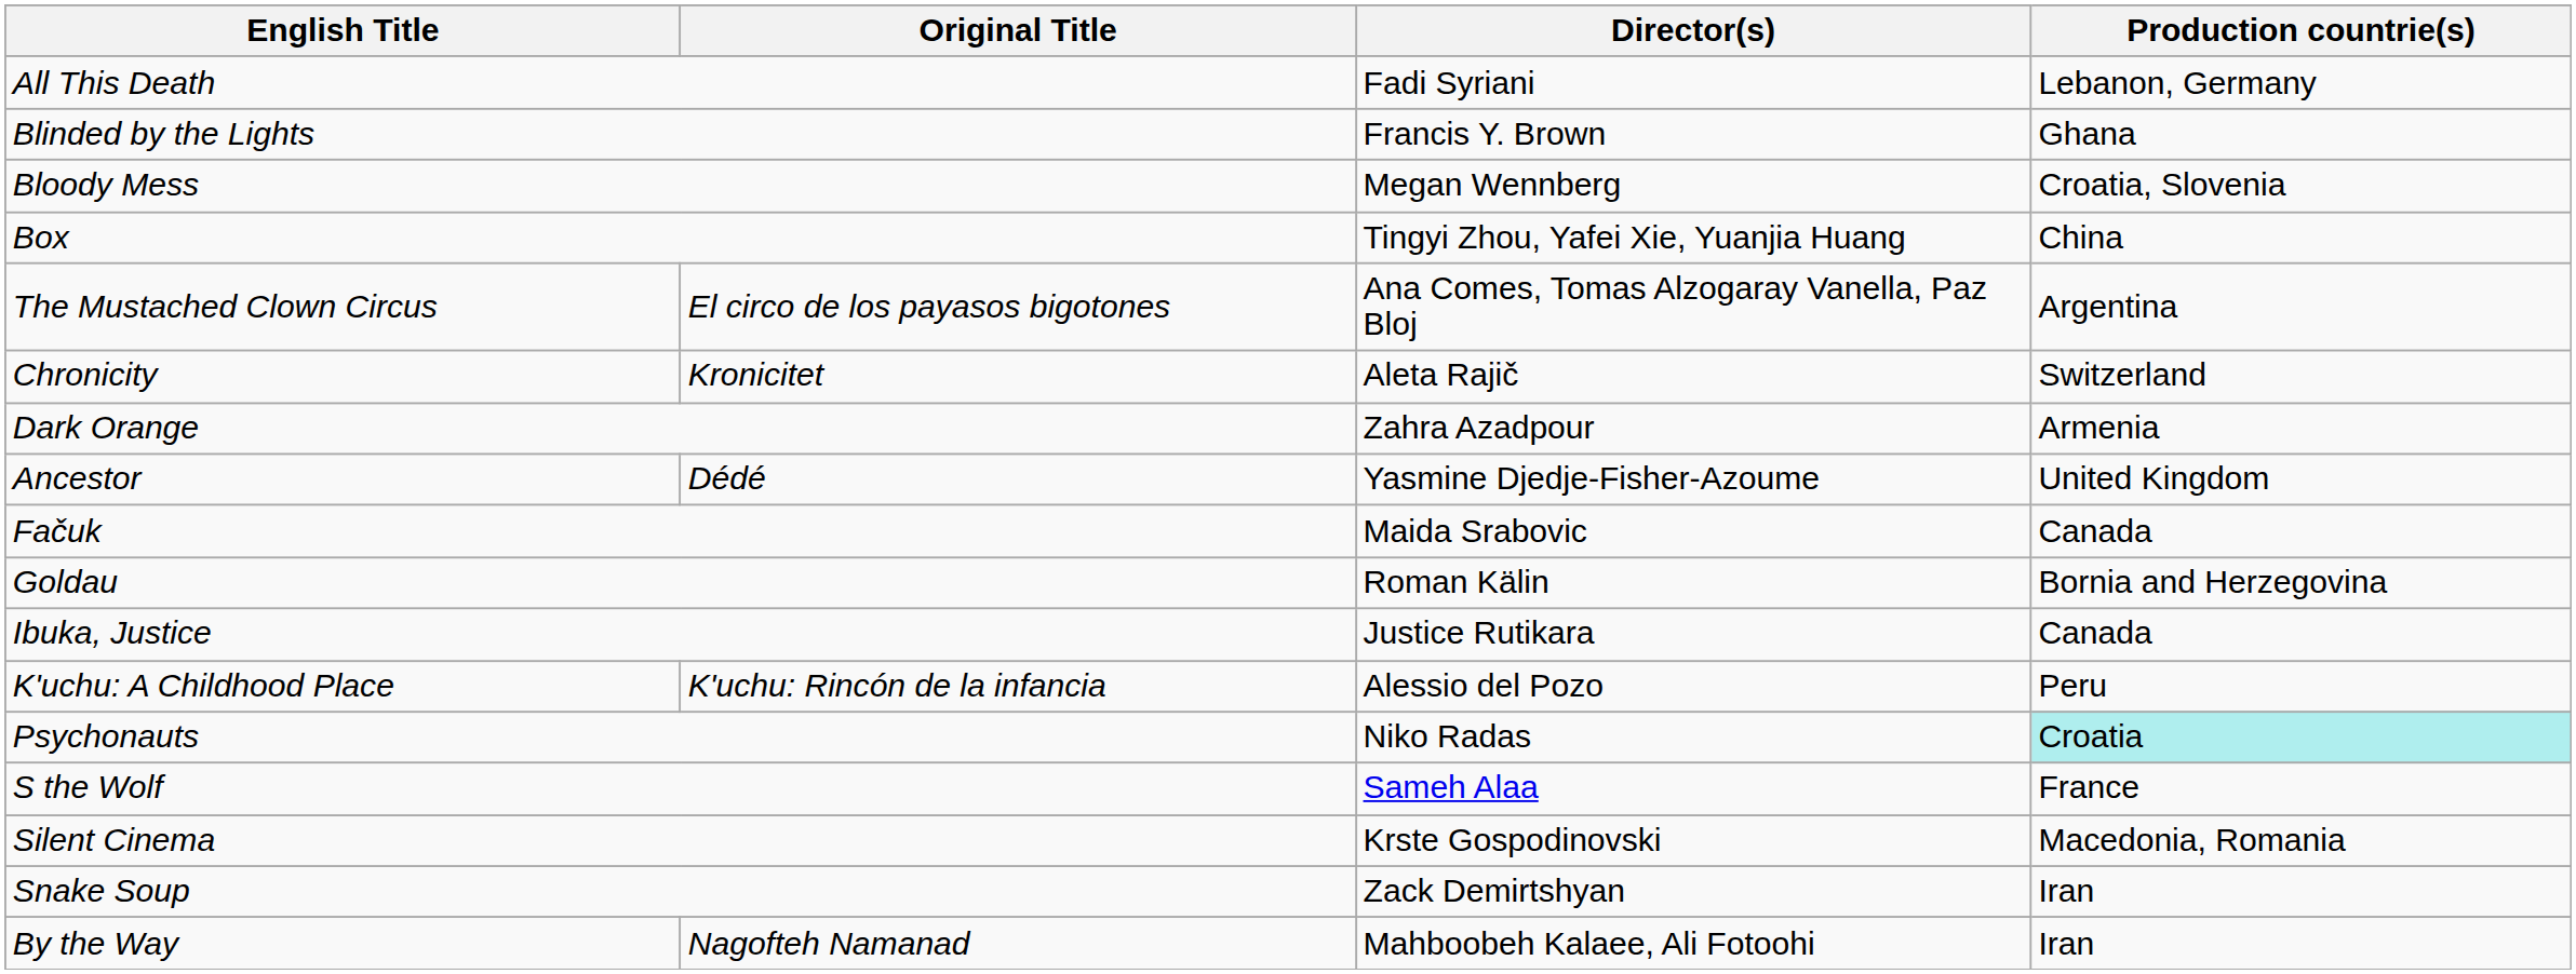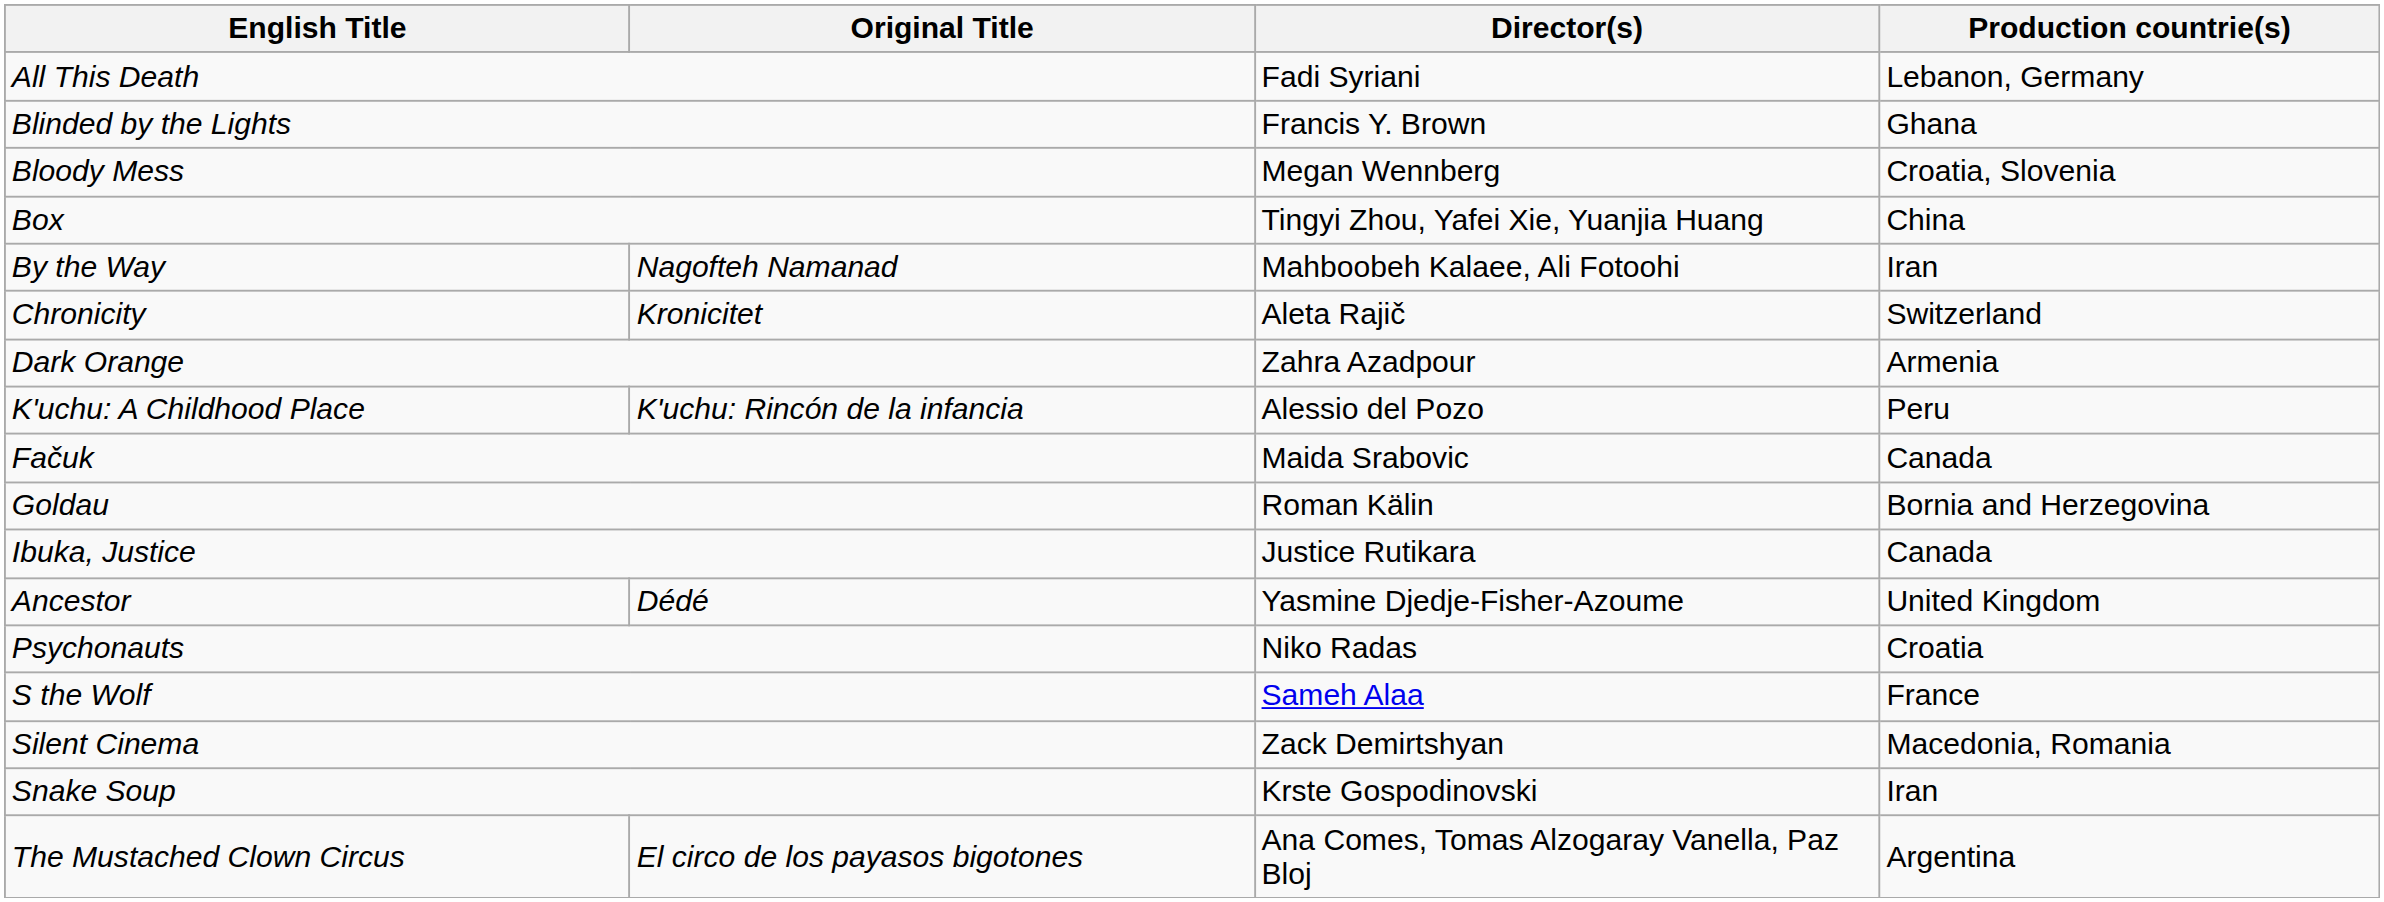 <table class="wikitable" style="width:100%; margin-bottom:4px">
 <tr>
 <th scope="col" width="25%">English Title</th>
 <th scope="col" width="25%">Original Title</th>
 <th scope="col" width="25%">Director(s)</th>
 <th scope="col" width="20%">Production countrie(s)</th>
 </tr>
 <tr>
 <td colspan="2"><em>All This Death</em></td>
 <td>Fadi Syriani</td>
 <td>Lebanon, Germany</td>
 </tr>
 <tr>
 <td colspan="2"><em>Blinded by the Lights</em></td>
 <td>Francis Y. Brown</td>
 <td>Ghana</td>
 </tr>
 <tr>
 <td colspan="2"><em>Bloody Mess</em></td>
 <td>Megan Wennberg</td>
 <td>Croatia, Slovenia</td>
 </tr>
 <tr>
 <td colspan="2"><em>Box</em></td>
 <td>Tingyi Zhou, Yafei Xie, Yuanjia Huang</td>
 <td>China</td>
 </tr>
 <tr>
-<td><em>The Mustached Clown Circus</em></td>
-<td><em>El circo de los payasos bigotones</em></td>
-<td>Ana Comes, Tomas Alzogaray Vanella, Paz Bloj</td>
-<td>Argentina</td>
+<td><em>By the Way</em></td>
+<td><em>Nagofteh Namanad</em></td>
+<td>Mahboobeh Kalaee, Ali Fotoohi</td>
+<td>Iran</td>
 </tr>
 <tr>
 <td><em>Chronicity</em></td>
 <td><em>Kronicitet</em></td>
 <td>Aleta Rajič</td>
 <td>Switzerland</td>
 </tr>
 <tr>
 <td colspan="2"><em>Dark Orange</em></td>
 <td>Zahra Azadpour</td>
 <td>Armenia</td>
 </tr>
 <tr>
-<td><em>Ancestor</em></td>
-<td><em>Dédé</em></td>
-<td>Yasmine Djedje-Fisher-Azoume</td>
-<td>United Kingdom</td>
+<td><em>K'uchu: A Childhood Place</em></td>
+<td><em>K'uchu: Rincón de la infancia</em></td>
+<td>Alessio del Pozo</td>
+<td>Peru</td>
 </tr>
 <tr>
 <td colspan="2"><em>Fačuk</em></td>
 <td>Maida Srabovic</td>
 <td>Canada</td>
 </tr>
 <tr>
 <td colspan="2"><em>Goldau</em></td>
 <td>Roman Kälin</td>
 <td>Bornia and Herzegovina</td>
 </tr>
 <tr>
 <td colspan="2"><em>Ibuka, Justice</em></td>
 <td>Justice Rutikara</td>
 <td>Canada</td>
 </tr>
 <tr>
-<td><em>K'uchu: A Childhood Place</em></td>
-<td><em>K'uchu: Rincón de la infancia</em></td>
-<td>Alessio del Pozo</td>
-<td>Peru</td>
+<td><em>Ancestor</em></td>
+<td><em>Dédé</em></td>
+<td>Yasmine Djedje-Fisher-Azoume</td>
+<td>United Kingdom</td>
 </tr>
 <tr>
 <td colspan="2"><em>Psychonauts</em></td>
 <td>Niko Radas</td>
-<td style="background: paleturquoise;">Croatia</td>
+<td>Croatia</td>
 </tr>
 <tr>
 <td colspan="2"><em>S the Wolf</em></td>
 <td><a href='#'>Sameh Alaa</a></td>
 <td>France</td>
 </tr>
 <tr>
 <td colspan="2"><em>Silent Cinema</em></td>
-<td>Krste Gospodinovski</td>
+<td>Zack Demirtshyan</td>
 <td>Macedonia, Romania</td>
 </tr>
 <tr>
 <td colspan="2"><em>Snake Soup</em></td>
-<td>Zack Demirtshyan</td>
+<td>Krste Gospodinovski</td>
 <td>Iran</td>
 </tr>
 <tr>
-<td><em>By the Way</em></td>
-<td><em>Nagofteh Namanad</em></td>
-<td>Mahboobeh Kalaee, Ali Fotoohi</td>
-<td>Iran</td>
+<td><em>The Mustached Clown Circus</em></td>
+<td><em>El circo de los payasos bigotones</em></td>
+<td>Ana Comes, Tomas Alzogaray Vanella, Paz Bloj</td>
+<td>Argentina</td>
 </tr>
 <tr>
 </tr>
 </table>
